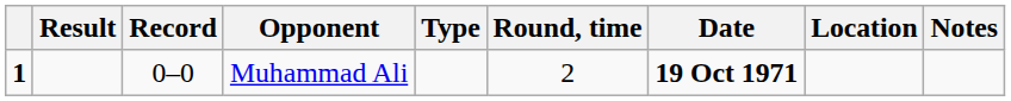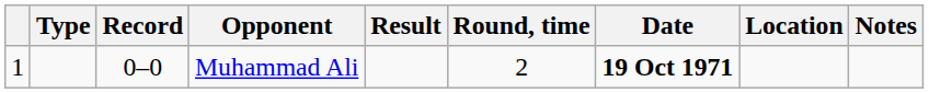 <table class="wikitable" style="text-align:center">
 <tr>
 <th></th>
-<th>Result</th>
+<th>Type</th>
 <th>Record</th>
 <th>Opponent</th>
-<th>Type</th>
+<th>Result</th>
 <th>Round, time</th>
 <th>Date</th>
 <th>Location</th>
 <th>Notes</th>
 </tr>
 <tr>
-<td><strong>1</strong></td>
+<td>1</td>
 <td></td>
 <td>0–0 </td>
 <td style="text-align:left;"> <a href='#'>Muhammad Ali</a></td>
 <td></td>
 <td>2</td>
 <td><strong>19 Oct 1971</strong></td>
 <td style="text-align:left;"> </td>
 <td style="text-align:left;"></td>
 </tr>
 </table>
